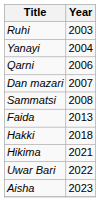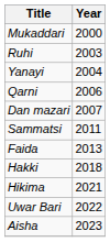 <table class="wikitable sortable">
 <tr style="background:#b0c4de; text-align:center;">
 <th>Title</th>
 <th>Year</th>
+</tr>
+<tr>
+<td><em>Mukaddari</em></td>
+<td>2000</td>
 </tr>
 <tr>
 <td><em>Ruhi</em></td>
 <td>2003</td>
 </tr>
 <tr>
 <td><em>Yanayi</em></td>
 <td>2004</td>
 </tr>
 <tr>
 <td><em>Qarni</em></td>
 <td>2006</td>
 </tr>
 <tr>
 <td><em>Dan mazari</em></td>
 <td>2007</td>
 </tr>
 <tr>
 <td><em>Sammatsi</em></td>
-<td>2008</td>
+<td>2011</td>
 </tr>
 <tr>
 <td><em>Faida</em></td>
 <td>2013</td>
 </tr>
 <tr>
 <td><em>Hakki</em></td>
 <td>2018</td>
 </tr>
 <tr>
 <td><em>Hikima</em></td>
 <td>2021</td>
 </tr>
 <tr>
 <td><em>Uwar Bari</em></td>
 <td>2022</td>
 </tr>
 <tr>
 <td><em>Aisha</em></td>
 <td>2023</td>
 </tr>
 <tr>
 </tr>
 </table>
